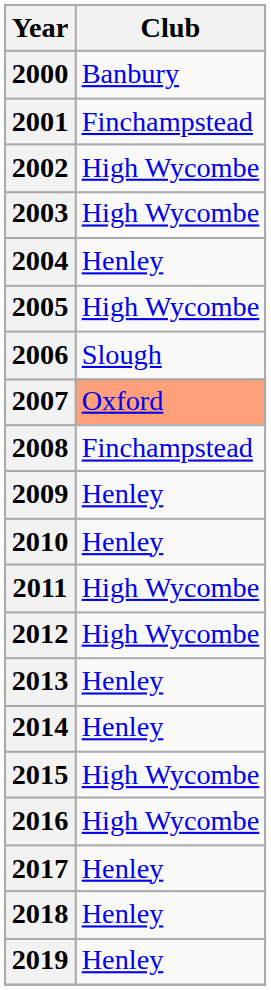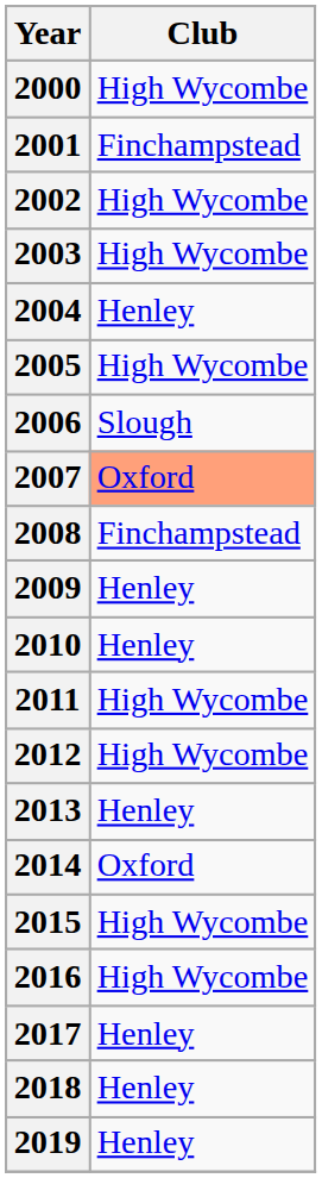 <table class="wikitable" style="font-size:85%">
 <tr>
 <th>Year</th>
 <th>Club</th>
 </tr>
 <tr>
 <th scope="row">2000</th>
-<td><a href='#'>Banbury</a></td>
+<td><a href='#'>High Wycombe</a></td>
 </tr>
 <tr>
 <th scope="row">2001</th>
 <td><a href='#'>Finchampstead</a></td>
 </tr>
 <tr>
 <th scope="row">2002</th>
 <td><a href='#'>High Wycombe</a></td>
 </tr>
 <tr>
 <th scope="row">2003</th>
 <td><a href='#'>High Wycombe</a></td>
 </tr>
 <tr>
 <th scope="row">2004</th>
 <td><a href='#'>Henley</a></td>
 </tr>
 <tr>
 <th scope="row">2005</th>
 <td><a href='#'>High Wycombe</a></td>
 </tr>
 <tr>
 <th scope="row">2006</th>
 <td><a href='#'>Slough</a></td>
 </tr>
 <tr>
 <th scope="row">2007</th>
 <td style="background: lightsalmon;"><a href='#'>Oxford</a></td>
 </tr>
 <tr>
 <th scope="row">2008</th>
 <td><a href='#'>Finchampstead</a></td>
 </tr>
 <tr>
 <th scope="row">2009</th>
 <td><a href='#'>Henley</a></td>
 </tr>
 <tr>
 <th scope="row">2010</th>
 <td><a href='#'>Henley</a></td>
 </tr>
 <tr>
 <th scope="row">2011</th>
 <td><a href='#'>High Wycombe</a></td>
 </tr>
 <tr>
 <th scope="row">2012</th>
 <td><a href='#'>High Wycombe</a></td>
 </tr>
 <tr>
 <th scope="row">2013</th>
 <td><a href='#'>Henley</a></td>
 </tr>
 <tr>
 <th scope="row">2014</th>
-<td><a href='#'>Henley</a></td>
+<td><a href='#'>Oxford</a></td>
 </tr>
 <tr>
 <th scope="row">2015</th>
 <td><a href='#'>High Wycombe</a></td>
 </tr>
 <tr>
 <th scope="row">2016</th>
 <td><a href='#'>High Wycombe</a></td>
 </tr>
 <tr>
 <th scope="row">2017</th>
 <td><a href='#'>Henley</a></td>
 </tr>
 <tr>
 <th scope="row">2018</th>
 <td><a href='#'>Henley</a></td>
 </tr>
 <tr>
 <th scope="row">2019</th>
 <td><a href='#'>Henley</a></td>
 </tr>
 <tr>
 </tr>
 </table>
